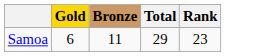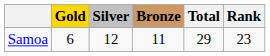 <table class="wikitable">
 <tr>
 <th></th>
 <th style="background-color:gold"><strong> Gold </strong></th>
+<th style="background-color:silver"><strong>Silver</strong></th>
 <th style="background-color:#CC9966"><strong>Bronze</strong></th>
 <th>Total</th>
 <th><strong>Rank</strong></th>
 </tr>
 <tr align="center">
 <td> <a href='#'>Samoa</a></td>
 <td>6</td>
+<td>12</td>
 <td>11</td>
 <td>29</td>
 <td>23</td>
 </tr>
 </table>
